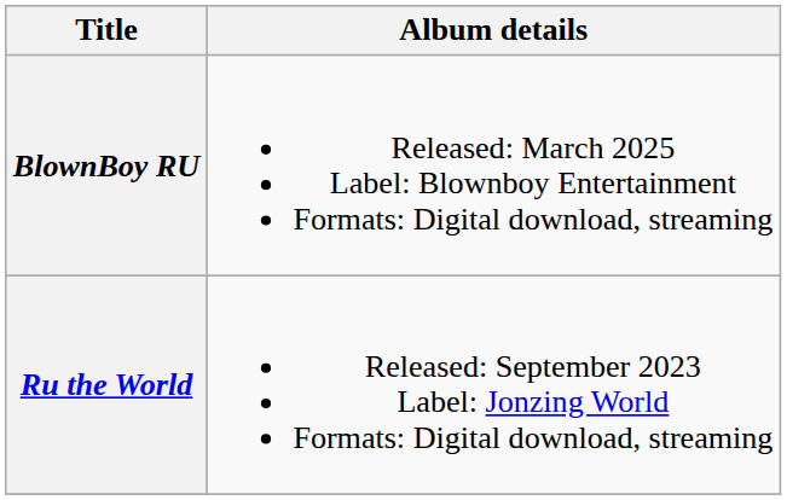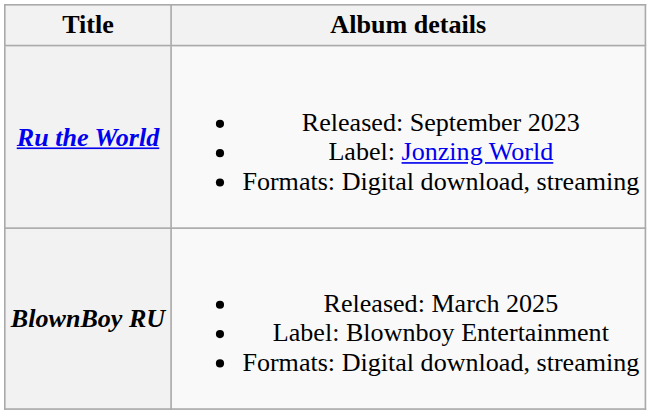 <table class="wikitable plainrowheaders" style="text-align:center;">
 <tr>
 <th scope="col" rowspan="1">Title</th>
 <th scope="col" rowspan="1">Album details</th>
 </tr>
 <tr>
+<th scope="row"><em><a href='#'>Ru the World</a></em></th>
+<td><br><ul><li>Released: September 2023</li><li>Label: <a href='#'>Jonzing World</a></li><li>Formats: Digital download, streaming</li></ul></td>
+</tr>
+<tr>
 <th scope="row"><em>BlownBoy RU</em></th>
 <td><br><ul><li>Released: March 2025</li><li>Label: Blownboy Entertainment</li><li>Formats: Digital download, streaming</li></ul></td>
 </tr>
-<tr>
-<th scope="row"><em><a href='#'>Ru the World</a></em></th>
-<td><br><ul><li>Released: September 2023</li><li>Label: <a href='#'>Jonzing World</a></li><li>Formats: Digital download, streaming</li></ul></td>
-</tr>
 </table>
